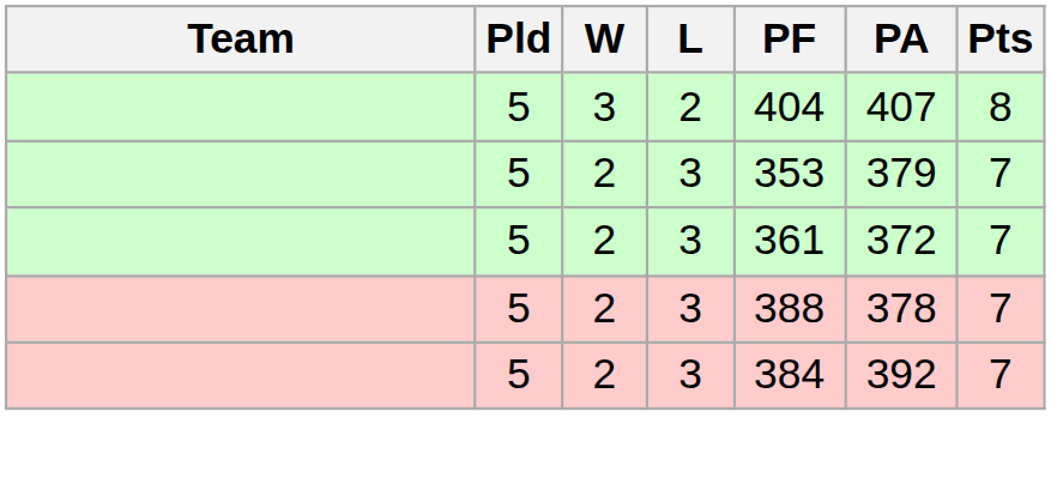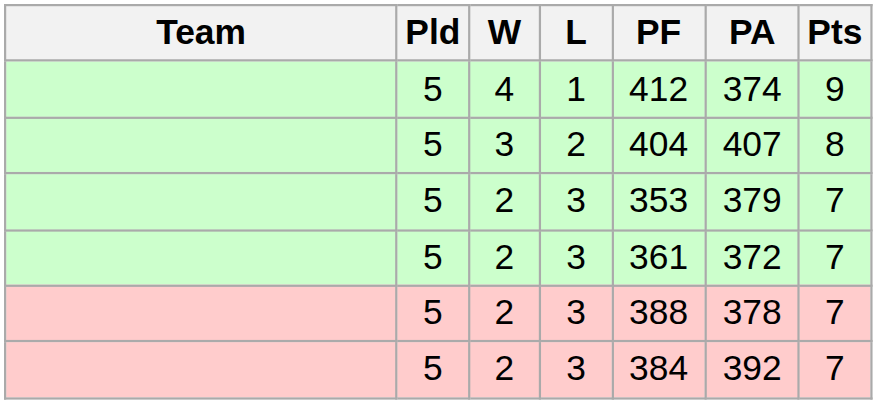 <table class="wikitable" style="text-align:center;">
 <tr>
 <th width=170>Team</th>
 <th width=25>Pld</th>
 <th width=25>W</th>
 <th width=25>L</th>
 <th width=35>PF</th>
 <th width=35>PA</th>
 <th width=25>Pts</th>
+</tr>
+<tr bgcolor=#ccffcc>
+<td align="left"></td>
+<td>5</td>
+<td>4</td>
+<td>1</td>
+<td>412</td>
+<td>374</td>
+<td>9</td>
 </tr>
 <tr bgcolor=#ccffcc>
 <td align="left"></td>
 <td>5</td>
 <td>3</td>
 <td>2</td>
 <td>404</td>
 <td>407</td>
 <td>8</td>
 </tr>
 <tr bgcolor=#ccffcc>
 <td align="left"></td>
 <td>5</td>
 <td>2</td>
 <td>3</td>
 <td>353</td>
 <td>379</td>
 <td>7</td>
 </tr>
 <tr bgcolor=#ccffcc>
 <td align="left"></td>
 <td>5</td>
 <td>2</td>
 <td>3</td>
 <td>361</td>
 <td>372</td>
 <td>7</td>
 </tr>
 <tr bgcolor=#ffcccc>
 <td align="left"></td>
 <td>5</td>
 <td>2</td>
 <td>3</td>
 <td>388</td>
 <td>378</td>
 <td>7</td>
 </tr>
 <tr bgcolor=#ffcccc>
 <td align="left"></td>
 <td>5</td>
 <td>2</td>
 <td>3</td>
 <td>384</td>
 <td>392</td>
 <td>7</td>
 </tr>
 </table>
